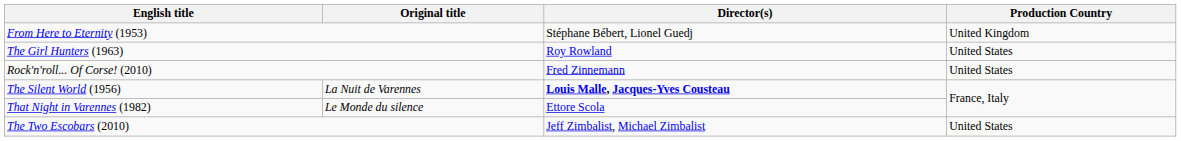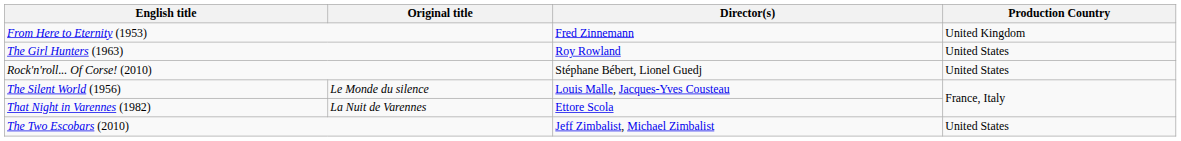 <table class="wikitable" style="width:100%" cellpadding="5">
 <tr>
 <th scope="col">English title</th>
 <th scope="col">Original title</th>
 <th scope="col">Director(s)</th>
 <th scope="col">Production Country</th>
 </tr>
 <tr>
 <td colspan=2><em><a href='#'>From Here to Eternity</a></em> (1953)</td>
-<td data-sort-value="Bebert">Stéphane Bébert, Lionel Guedj</td>
+<td data-sort-value="Zinnemann"><a href='#'>Fred Zinnemann</a></td>
 <td>United Kingdom</td>
 </tr>
 <tr>
 <td colspan="2" data-sort-value="Girl"><em><a href='#'>The Girl Hunters</a></em> (1963)</td>
 <td data-sort-value="Rowland"><a href='#'>Roy Rowland</a></td>
 <td>United States</td>
 </tr>
 <tr>
 <td colspan=2><em>Rock'n'roll... Of Corse!</em> (2010)</td>
-<td data-sort-value="Zinnemann"><a href='#'>Fred Zinnemann</a></td>
+<td data-sort-value="Bebert">Stéphane Bébert, Lionel Guedj</td>
 <td>United States</td>
 </tr>
 <tr>
 <td data-sort-value="Silent"><em><a href='#'>The Silent World</a></em> (1956)</td>
-<td data-sort-value="Nuit"><em>La Nuit de Varennes</em></td>
-<td data-sort-value=""><strong><a href='#'>Louis Malle</a>, <a href='#'>Jacques-Yves Cousteau</a></strong></td>
+<td data-sort-value="Monde"><em>Le Monde du silence</em></td>
+<td data-sort-value=""><a href='#'>Louis Malle</a>, <a href='#'>Jacques-Yves Cousteau</a></td>
 <td rowspan="2">France, Italy</td>
 </tr>
 <tr>
 <td><em><a href='#'>That Night in Varennes</a></em> (1982)</td>
-<td data-sort-value="Monde"><em>Le Monde du silence</em></td>
+<td data-sort-value="Nuit"><em>La Nuit de Varennes</em></td>
 <td data-sort-value=""><a href='#'>Ettore Scola</a></td>
 </tr>
 <tr>
 <td colspan=2 data-sort-value="Two"><em><a href='#'>The Two Escobars</a></em> (2010)</td>
 <td data-sort-value="Zimbalist"><a href='#'>Jeff Zimbalist</a>, <a href='#'>Michael Zimbalist</a></td>
 <td>United States</td>
 </tr>
 </table>
